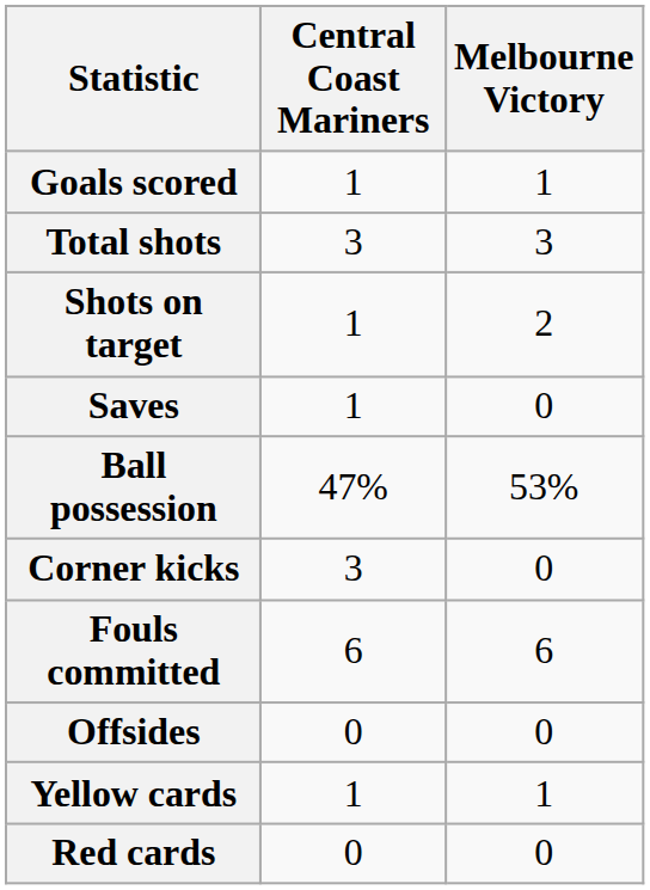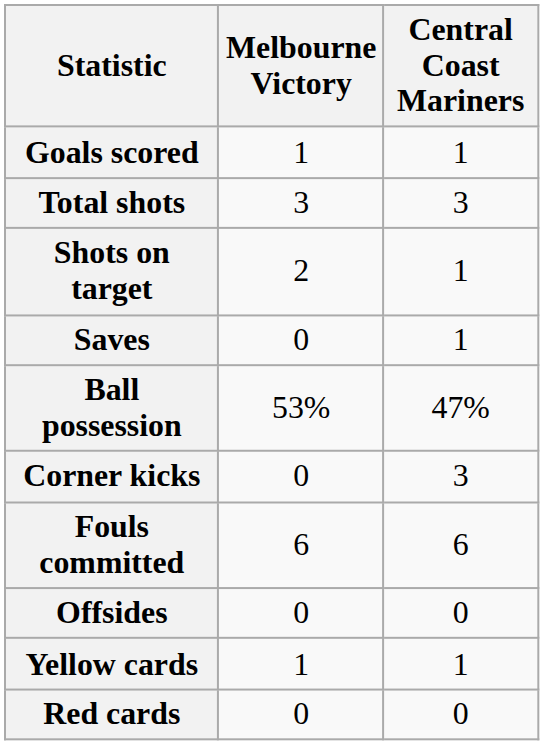 <table class="wikitable plainrowheaders" style="text-align:center">
 <tr>
 <th scope="col" style="width:100px">Statistic</th>
+<th scope="col" style="width:70px">Melbourne Victory</th>
 <th scope="col" style="width:70px">Central Coast Mariners</th>
-<th scope="col" style="width:70px">Melbourne Victory</th>
 </tr>
 <tr>
 <th scope=row>Goals scored</th>
 <td>1</td>
 <td>1</td>
 </tr>
 <tr>
 <th scope=row>Total shots</th>
 <td>3</td>
 <td>3</td>
 </tr>
 <tr>
 <th scope=row>Shots on target</th>
+<td>2</td>
 <td>1</td>
-<td>2</td>
 </tr>
 <tr>
 <th scope=row>Saves</th>
+<td>0</td>
 <td>1</td>
-<td>0</td>
 </tr>
 <tr>
 <th scope=row>Ball possession</th>
+<td>53%</td>
 <td>47%</td>
-<td>53%</td>
 </tr>
 <tr>
 <th scope=row>Corner kicks</th>
+<td>0</td>
 <td>3</td>
-<td>0</td>
 </tr>
 <tr>
 <th scope=row>Fouls committed</th>
 <td>6</td>
 <td>6</td>
 </tr>
 <tr>
 <th scope=row>Offsides</th>
 <td>0</td>
 <td>0</td>
 </tr>
 <tr>
 <th scope=row>Yellow cards</th>
 <td>1</td>
 <td>1</td>
 </tr>
 <tr>
 <th scope=row>Red cards</th>
 <td>0</td>
 <td>0</td>
 </tr>
 </table>
